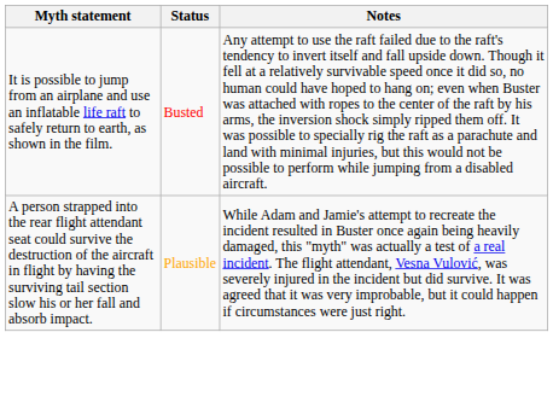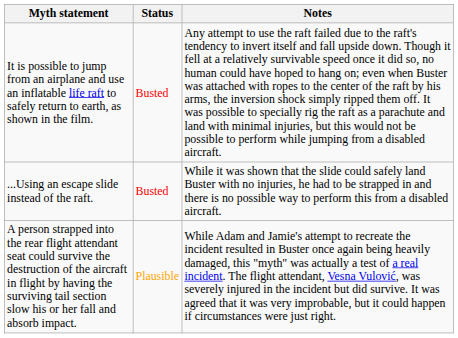 <table class="wikitable plainrowheaders">
 <tr>
 <th>Myth statement</th>
 <th>Status</th>
 <th>Notes</th>
 </tr>
 <tr>
 <td>It is possible to jump from an airplane and use an inflatable <a href='#'>life raft</a> to safely return to earth, as shown in the film.</td>
 <td style="color:red">Busted</td>
 <td>Any attempt to use the raft failed due to the raft's tendency to invert itself and fall upside down. Though it fell at a relatively survivable speed once it did so, no human could have hoped to hang on; even when Buster was attached with ropes to the center of the raft by his arms, the inversion shock simply ripped them off. It was possible to specially rig the raft as a parachute and land with minimal injuries, but this would not be possible to perform while jumping from a disabled aircraft.</td>
 </tr>
 <tr>
+<td>...Using an escape slide instead of the raft.</td>
+<td style="color:red">Busted</td>
+<td>While it was shown that the slide could safely land Buster with no injuries, he had to be strapped in and there is no possible way to perform this from a disabled aircraft.</td>
+</tr>
+<tr>
 <td>A person strapped into the rear flight attendant seat could survive the destruction of the aircraft in flight by having the surviving tail section slow his or her fall and absorb impact.</td>
 <td style="color:orange">Plausible</td>
 <td>While Adam and Jamie's attempt to recreate the incident resulted in Buster once again being heavily damaged, this "myth" was actually a test of <a href='#'>a real incident</a>. The flight attendant, <a href='#'>Vesna Vulović</a>, was severely injured in the incident but did survive. It was agreed that it was very improbable, but it could happen if circumstances were just right.</td>
 </tr>
 </table>
